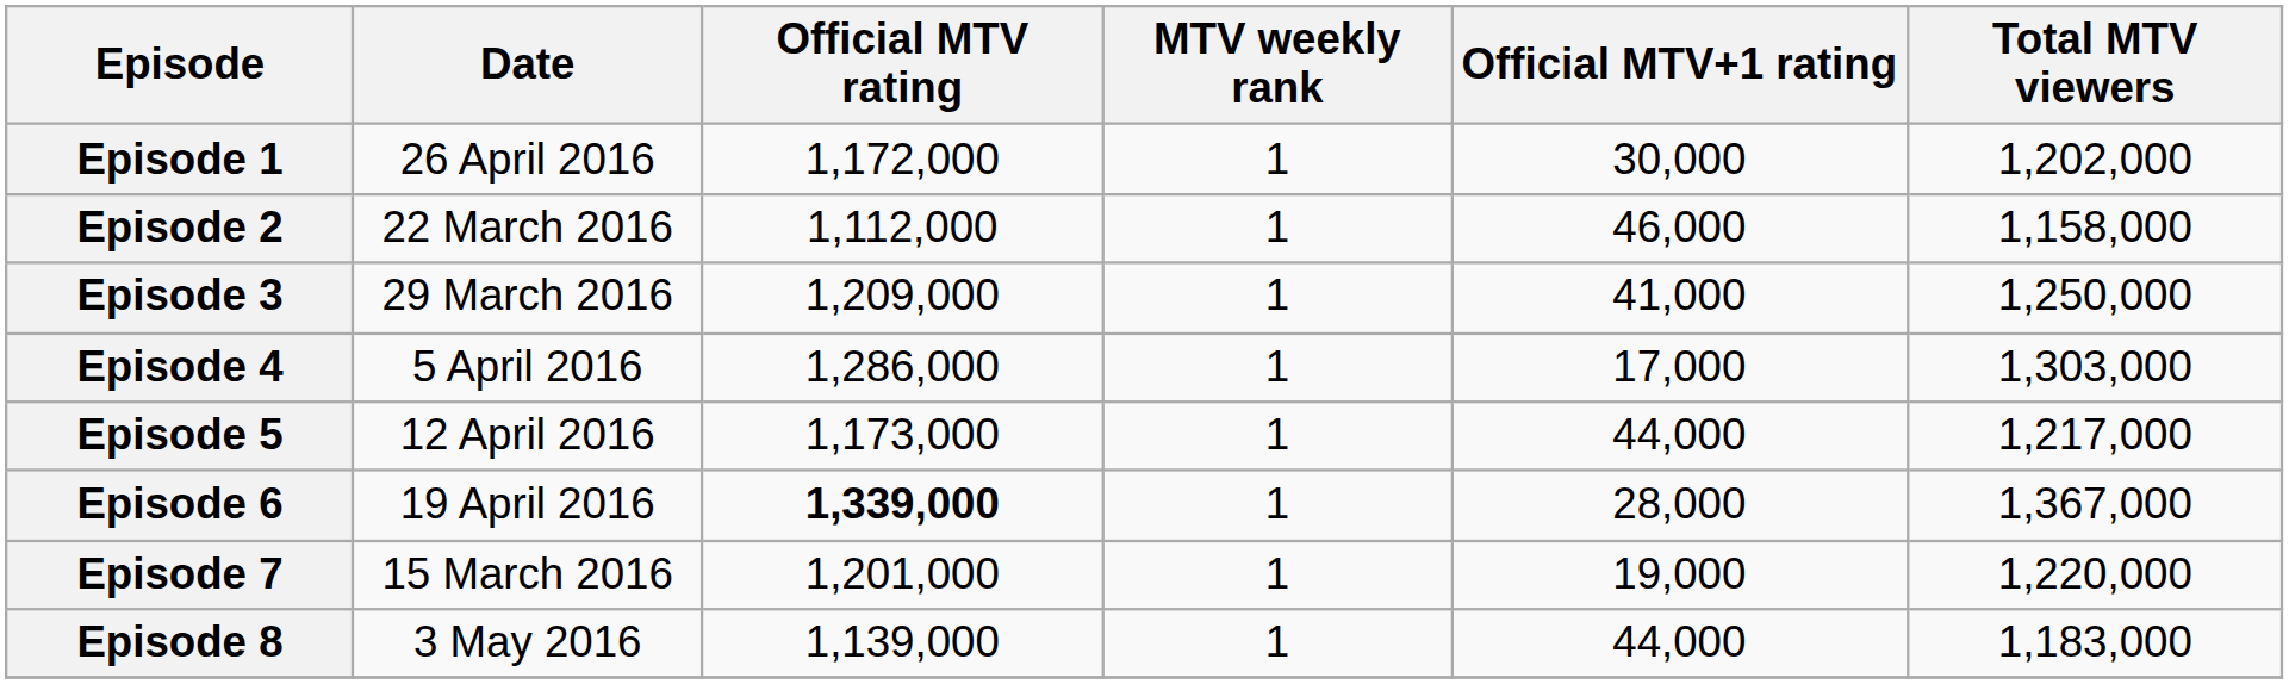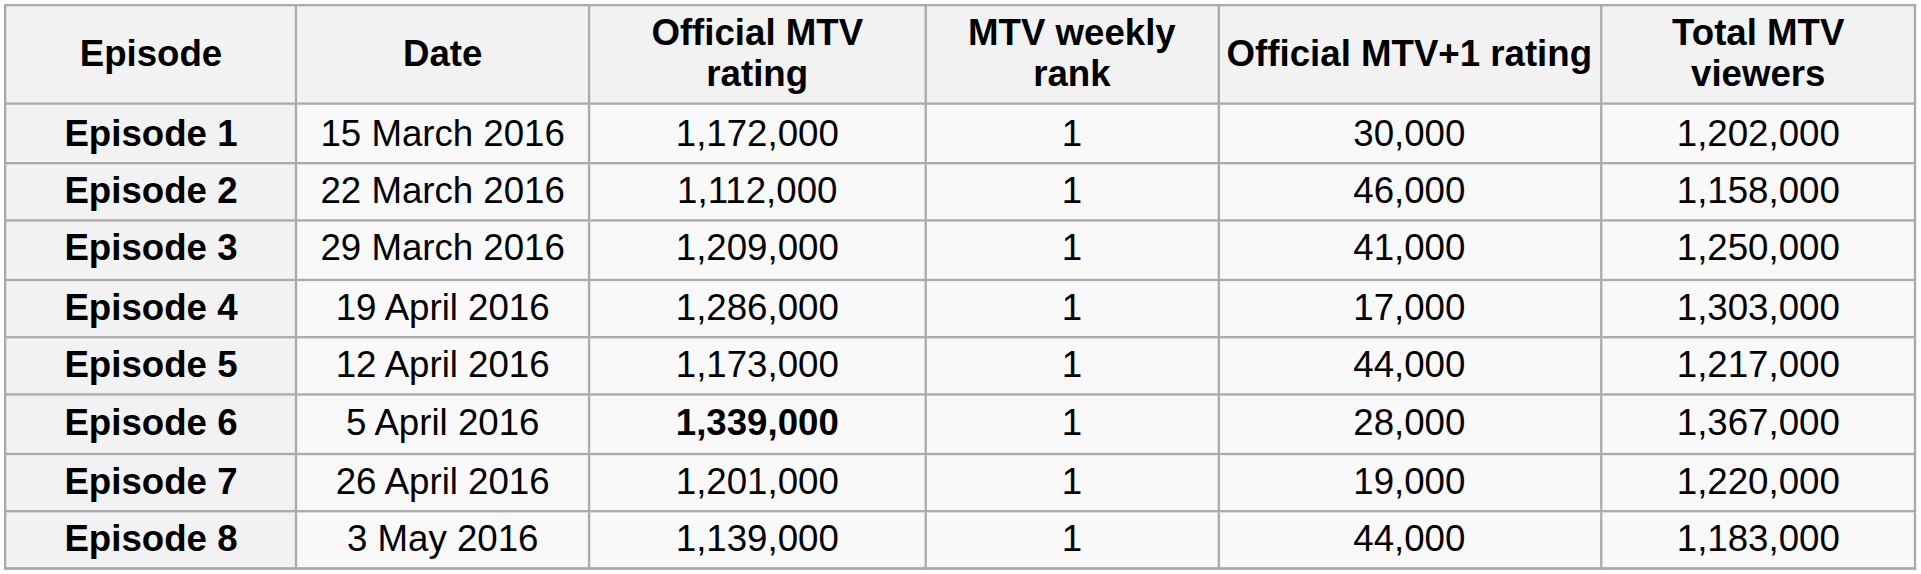 <table class="wikitable sortable" style="text-align:center">
 <tr>
 <th scope="col" style="width:120px;">Episode</th>
 <th scope="col" style="width:120px;">Date</th>
 <th scope="col" style="width:140px;">Official MTV rating</th>
 <th scope="col" style="width:120px;">MTV weekly rank</th>
 <th scope="col" style="width:160px;">Official MTV+1 rating</th>
 <th scope="col" style="width:130px;">Total MTV viewers</th>
 </tr>
 <tr>
 <th scope="row">Episode 1</th>
-<td>26 April 2016</td>
+<td>15 March 2016</td>
 <td>1,172,000</td>
 <td>1</td>
 <td>30,000</td>
 <td>1,202,000</td>
 </tr>
 <tr>
 <th scope="row">Episode 2</th>
 <td>22 March 2016</td>
 <td>1,112,000</td>
 <td>1</td>
 <td>46,000</td>
 <td>1,158,000</td>
 </tr>
 <tr>
 <th scope="row">Episode 3</th>
 <td>29 March 2016</td>
 <td>1,209,000</td>
 <td>1</td>
 <td>41,000</td>
 <td>1,250,000</td>
 </tr>
 <tr>
 <th scope="row">Episode 4</th>
-<td>5 April 2016</td>
+<td>19 April 2016</td>
 <td>1,286,000</td>
 <td>1</td>
 <td>17,000</td>
 <td>1,303,000</td>
 </tr>
 <tr>
 <th scope="row">Episode 5</th>
 <td>12 April 2016</td>
 <td>1,173,000</td>
 <td>1</td>
 <td>44,000</td>
 <td>1,217,000</td>
 </tr>
 <tr>
 <th scope="row">Episode 6</th>
-<td>19 April 2016</td>
+<td>5 April 2016</td>
 <td><strong>1,339,000</strong></td>
 <td>1</td>
 <td>28,000</td>
 <td>1,367,000</td>
 </tr>
 <tr>
 <th scope="row">Episode 7</th>
-<td>15 March 2016</td>
+<td>26 April 2016</td>
 <td>1,201,000</td>
 <td>1</td>
 <td>19,000</td>
 <td>1,220,000</td>
 </tr>
 <tr>
 <th scope="row">Episode 8</th>
 <td>3 May 2016</td>
 <td>1,139,000</td>
 <td>1</td>
 <td>44,000</td>
 <td>1,183,000</td>
 </tr>
 <tr>
 </tr>
 </table>
